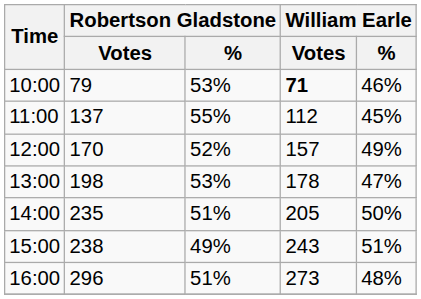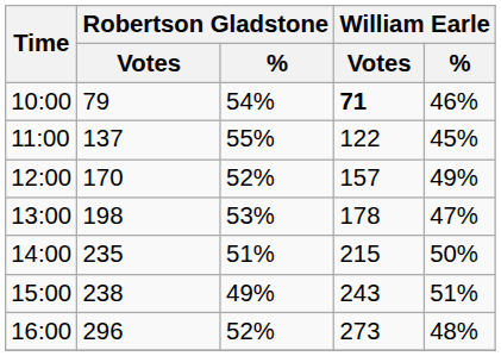 <table class="wikitable">
 <tr>
 <th rowspan="2">Time</th>
 <th colspan="2">Robertson Gladstone</th>
 <th colspan="2">William Earle</th>
 </tr>
 <tr>
 <th>Votes</th>
 <th>%</th>
 <th>Votes</th>
 <th>%</th>
 </tr>
 <tr>
 <td>10:00</td>
 <td>79</td>
-<td>53%</td>
+<td>54%</td>
 <td><strong>71</strong></td>
 <td>46%</td>
 </tr>
 <tr>
 <td>11:00</td>
 <td>137</td>
 <td>55%</td>
-<td>112</td>
+<td>122</td>
 <td>45%</td>
 </tr>
 <tr>
 <td>12:00</td>
 <td>170</td>
 <td>52%</td>
 <td>157</td>
 <td>49%</td>
 </tr>
 <tr>
 <td>13:00</td>
 <td>198</td>
 <td>53%</td>
 <td>178</td>
 <td>47%</td>
 </tr>
 <tr>
 <td>14:00</td>
 <td>235</td>
 <td>51%</td>
-<td>205</td>
+<td>215</td>
 <td>50%</td>
 </tr>
 <tr>
 <td>15:00</td>
 <td>238</td>
 <td>49%</td>
 <td>243</td>
 <td>51%</td>
 </tr>
 <tr>
 <td>16:00</td>
 <td>296</td>
-<td>51%</td>
+<td>52%</td>
 <td>273</td>
 <td>48%</td>
 </tr>
 <tr>
 </tr>
 </table>
